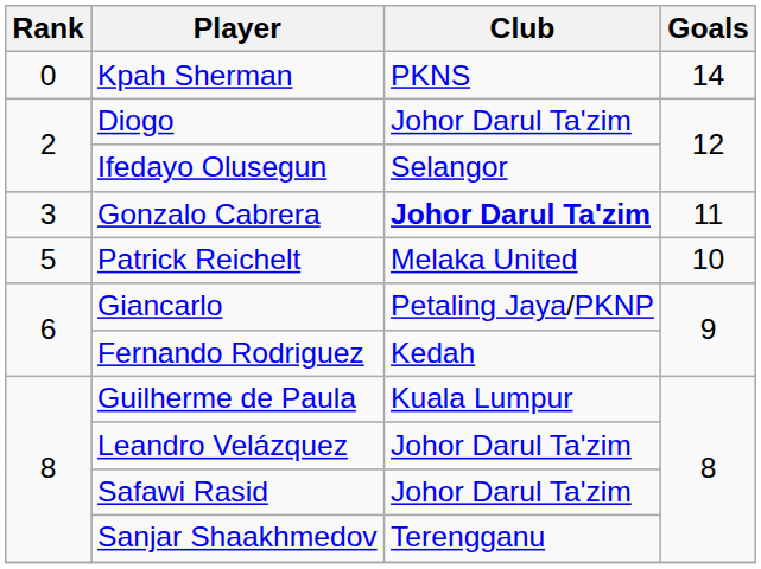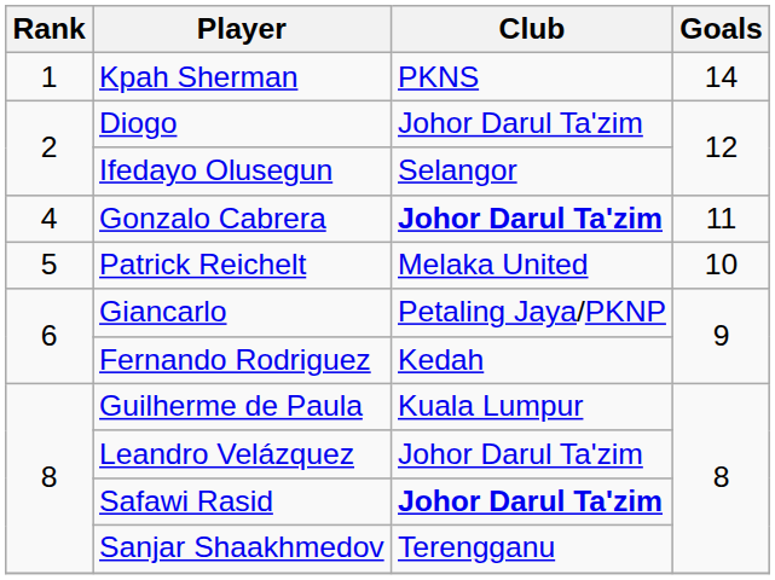 <table class="wikitable" style="text-align:center">
 <tr>
 <th>Rank</th>
 <th>Player</th>
 <th>Club</th>
 <th>Goals</th>
 </tr>
 <tr>
-<td rowspan=1>0</td>
+<td rowspan=1>1</td>
 <td style="text-align:left;"> <a href='#'>Kpah Sherman</a></td>
 <td style="text-align:left;"><a href='#'>PKNS</a></td>
 <td rowspan=1>14</td>
 </tr>
 <tr>
 <td rowspan=2>2</td>
 <td style="text-align:left;"> <a href='#'>Diogo</a></td>
 <td style="text-align:left;"><a href='#'>Johor Darul Ta'zim</a></td>
 <td rowspan=2>12</td>
 </tr>
 <tr>
 <td style="text-align:left;"> <a href='#'>Ifedayo Olusegun</a></td>
 <td style="text-align:left;"><a href='#'>Selangor</a></td>
 </tr>
 <tr>
-<td>3</td>
+<td>4</td>
 <td style="text-align:left;"> <a href='#'>Gonzalo Cabrera</a></td>
 <td style="text-align:left;"><strong><a href='#'>Johor Darul Ta'zim</a></strong></td>
 <td>11</td>
 </tr>
 <tr>
 <td rowspan=1>5</td>
 <td style="text-align:left;"> <a href='#'>Patrick Reichelt</a></td>
 <td style="text-align:left;"><a href='#'>Melaka United</a></td>
 <td rowspan=1>10</td>
 </tr>
 <tr>
 <td rowspan=2>6</td>
 <td style="text-align:left;"> <a href='#'>Giancarlo</a></td>
 <td style="text-align:left;"><a href='#'>Petaling Jaya</a>/<a href='#'>PKNP</a></td>
 <td rowspan=2>9</td>
 </tr>
 <tr>
 <td style="text-align:left;"> <a href='#'>Fernando Rodriguez</a></td>
 <td style="text-align:left;"><a href='#'>Kedah</a></td>
 </tr>
 <tr>
 <td rowspan=4>8</td>
 <td style="text-align:left;"> <a href='#'>Guilherme de Paula</a></td>
 <td style="text-align:left;"><a href='#'>Kuala Lumpur</a></td>
 <td rowspan=4>8</td>
 </tr>
 <tr>
 <td style="text-align:left;"> <a href='#'>Leandro Velázquez</a></td>
 <td style="text-align:left;"><a href='#'>Johor Darul Ta'zim</a></td>
 </tr>
 <tr>
 <td style="text-align:left;"> <a href='#'>Safawi Rasid</a></td>
-<td style="text-align:left;"><a href='#'>Johor Darul Ta'zim</a></td>
+<td style="text-align:left;"><strong><a href='#'>Johor Darul Ta'zim</a></strong></td>
 </tr>
 <tr>
 <td style="text-align:left;"> <a href='#'>Sanjar Shaakhmedov</a></td>
 <td style="text-align:left;"><a href='#'>Terengganu</a></td>
 </tr>
 <tr>
 </tr>
 </table>
